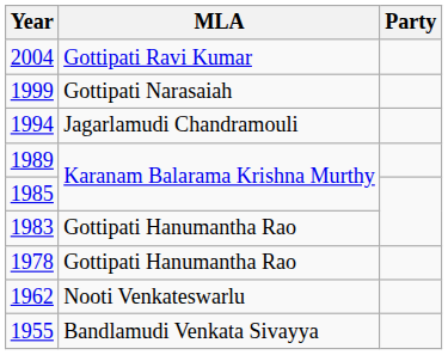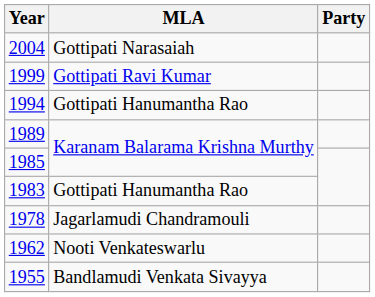 <table class="wikitable sortable">
 <tr>
 <th>Year</th>
 <th>MLA</th>
 <th colspan="2">Party</th>
 </tr>
 <tr>
 <td><a href='#'>2004</a></td>
+<td>Gottipati Narasaiah</td>
+<td></td>
+</tr>
+<tr>
+<td><a href='#'>1999</a></td>
 <td><a href='#'>Gottipati Ravi Kumar</a></td>
 <td></td>
 </tr>
 <tr>
-<td><a href='#'>1999</a></td>
-<td>Gottipati Narasaiah</td>
-<td></td>
-</tr>
-<tr>
 <td><a href='#'>1994</a></td>
-<td>Jagarlamudi Chandramouli</td>
+<td>Gottipati Hanumantha Rao</td>
 <td></td>
 </tr>
 <tr>
 <td><a href='#'>1989</a></td>
 <td rowspan=2><a href='#'>Karanam Balarama Krishna Murthy</a></td>
 <td></td>
 </tr>
 <tr>
 <td><a href='#'>1985</a></td>
 </tr>
 <tr>
 <td><a href='#'>1983</a></td>
 <td>Gottipati Hanumantha Rao</td>
 </tr>
 <tr>
 <td><a href='#'>1978</a></td>
-<td>Gottipati Hanumantha Rao</td>
+<td>Jagarlamudi Chandramouli</td>
 <td></td>
 </tr>
 <tr>
 <td><a href='#'>1962</a></td>
 <td>Nooti Venkateswarlu</td>
 <td></td>
 </tr>
 <tr>
 <td><a href='#'>1955</a></td>
 <td>Bandlamudi Venkata Sivayya</td>
 <td></td>
 </tr>
 </table>
